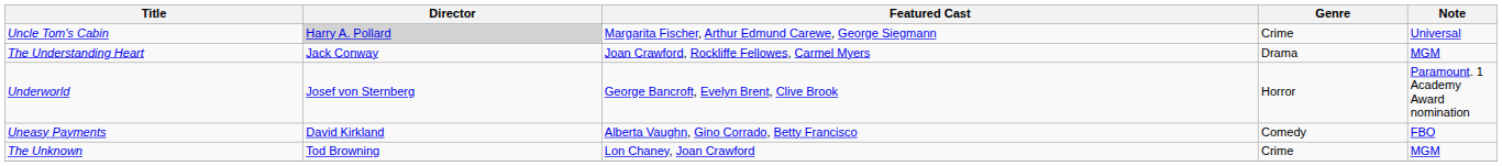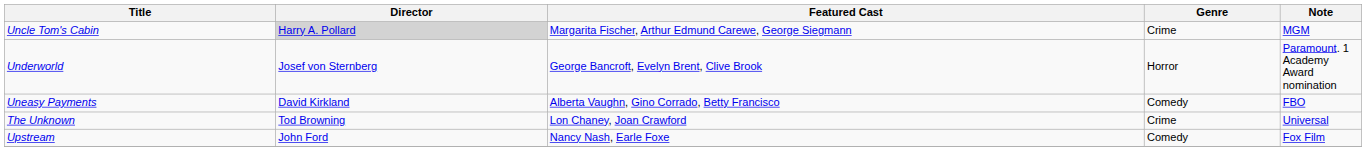 <table class="wikitable">
 <tr>
 <th style="width:20%;">Title</th>
 <th style="width:20%;">Director</th>
 <th style="width:44%;">Featured Cast</th>
 <th style="width:10%;">Genre</th>
 <th style="width:10%;">Note</th>
 </tr>
 <tr>
 <td><em><a href='#'>Uncle Tom's Cabin</a></em></td>
 <td style="background: lightgrey;"><a href='#'>Harry A. Pollard</a></td>
 <td><a href='#'>Margarita Fischer</a>, <a href='#'>Arthur Edmund Carewe</a>, <a href='#'>George Siegmann</a></td>
 <td>Crime</td>
-<td><a href='#'>Universal</a></td>
-</tr>
-<tr>
-<td><em><a href='#'>The Understanding Heart</a></em></td>
-<td><a href='#'>Jack Conway</a></td>
-<td><a href='#'>Joan Crawford</a>, <a href='#'>Rockliffe Fellowes</a>, <a href='#'>Carmel Myers</a></td>
-<td>Drama</td>
 <td><a href='#'>MGM</a></td>
 </tr>
 <tr>
 <td><em><a href='#'>Underworld</a></em></td>
 <td><a href='#'>Josef von Sternberg</a></td>
 <td><a href='#'>George Bancroft</a>, <a href='#'>Evelyn Brent</a>, <a href='#'>Clive Brook</a></td>
 <td>Horror</td>
 <td><a href='#'>Paramount</a>. 1 Academy Award nomination</td>
 </tr>
 <tr>
 <td><em><a href='#'>Uneasy Payments</a></em></td>
 <td><a href='#'>David Kirkland</a></td>
 <td><a href='#'>Alberta Vaughn</a>, <a href='#'>Gino Corrado</a>, <a href='#'>Betty Francisco</a></td>
 <td>Comedy</td>
 <td><a href='#'>FBO</a></td>
 </tr>
 <tr>
 <td><em><a href='#'>The Unknown</a></em></td>
 <td><a href='#'>Tod Browning</a></td>
 <td><a href='#'>Lon Chaney</a>, <a href='#'>Joan Crawford</a></td>
 <td>Crime</td>
-<td><a href='#'>MGM</a></td>
+<td><a href='#'>Universal</a></td>
+</tr>
+<tr>
+<td><em><a href='#'>Upstream</a></em></td>
+<td><a href='#'>John Ford</a></td>
+<td><a href='#'>Nancy Nash</a>, <a href='#'>Earle Foxe</a></td>
+<td>Comedy</td>
+<td><a href='#'>Fox Film</a></td>
 </tr>
 <tr>
 </tr>
 </table>
